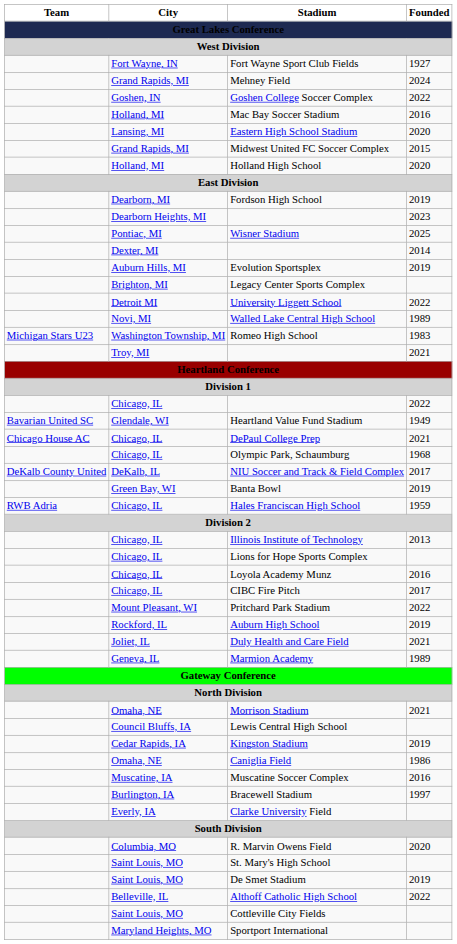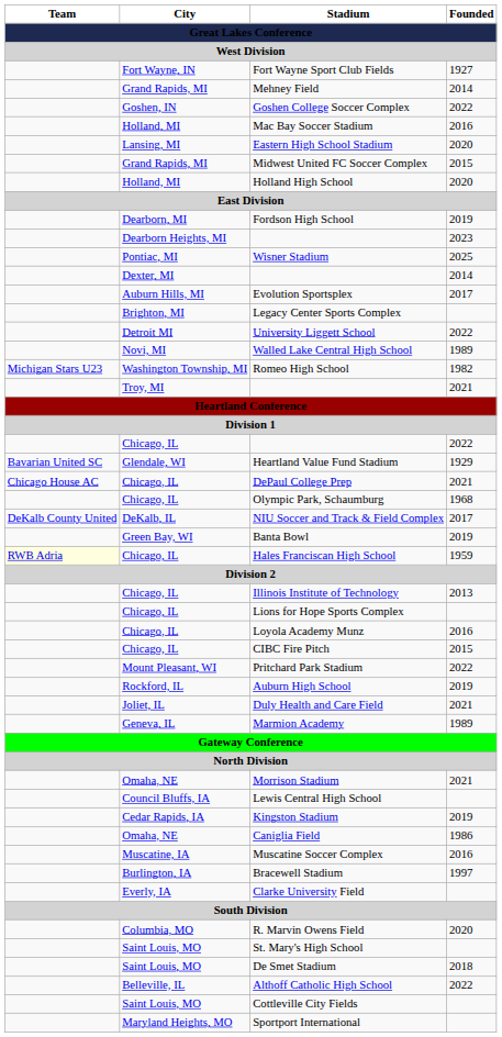 <table class="wikitable sortable mw-collapsible" style="text-align:left">
 <tr>
 <th style="background:white">Team</th>
 <th style="background:white">City</th>
 <th style="background:white">Stadium</th>
 <th style="background:white">Founded</th>
 </tr>
 <tr>
 <th colspan="4" style="background:#1D2951;"><span> Great Lakes Conference</span></th>
 </tr>
 <tr>
 <th colspan="4" style="background:#D3D3D3;"><span>West Division</span></th>
 </tr>
 <tr>
 <td></td>
 <td><a href='#'>Fort Wayne, IN</a></td>
 <td>Fort Wayne Sport Club Fields</td>
 <td>1927</td>
 </tr>
 <tr>
 <td></td>
 <td><a href='#'>Grand Rapids, MI</a></td>
 <td>Mehney Field</td>
-<td>2024</td>
+<td>2014</td>
 </tr>
 <tr>
 <td></td>
 <td><a href='#'>Goshen, IN</a></td>
 <td><a href='#'>Goshen College</a> Soccer Complex</td>
 <td>2022</td>
 </tr>
 <tr>
 <td></td>
 <td><a href='#'>Holland, MI</a></td>
 <td>Mac Bay Soccer Stadium</td>
 <td>2016</td>
 </tr>
 <tr>
 <td></td>
 <td><a href='#'>Lansing, MI</a></td>
 <td><a href='#'>Eastern High School Stadium</a></td>
 <td>2020</td>
 </tr>
 <tr>
 <td></td>
 <td><a href='#'>Grand Rapids, MI</a></td>
 <td>Midwest United FC Soccer Complex</td>
 <td>2015</td>
 </tr>
 <tr>
 <td></td>
 <td><a href='#'>Holland, MI</a></td>
 <td>Holland High School</td>
 <td>2020</td>
 </tr>
 <tr>
 <th colspan="4" style="background:#D3D3D3;"><span>East Division</span></th>
 </tr>
 <tr>
 <td></td>
 <td><a href='#'>Dearborn, MI</a></td>
 <td>Fordson High School</td>
 <td>2019</td>
 </tr>
 <tr>
 <td></td>
 <td><a href='#'>Dearborn Heights, MI</a></td>
 <td></td>
 <td>2023</td>
 </tr>
 <tr>
 <td></td>
 <td><a href='#'>Pontiac, MI</a></td>
 <td><a href='#'>Wisner Stadium</a></td>
 <td>2025</td>
 </tr>
 <tr>
 <td></td>
 <td><a href='#'>Dexter, MI</a></td>
 <td></td>
 <td>2014</td>
 </tr>
 <tr>
 <td></td>
 <td><a href='#'>Auburn Hills, MI</a></td>
 <td>Evolution Sportsplex</td>
-<td>2019</td>
+<td>2017</td>
 </tr>
 <tr>
 <td></td>
 <td><a href='#'>Brighton, MI</a></td>
 <td>Legacy Center Sports Complex</td>
 <td></td>
 </tr>
 <tr>
 <td></td>
 <td><a href='#'>Detroit MI</a></td>
 <td><a href='#'>University Liggett School</a></td>
 <td>2022</td>
 </tr>
 <tr>
 <td></td>
 <td><a href='#'>Novi, MI</a></td>
 <td><a href='#'>Walled Lake Central High School</a></td>
 <td>1989</td>
 </tr>
 <tr>
 <td><a href='#'>Michigan Stars U23</a></td>
 <td><a href='#'>Washington Township, MI</a></td>
 <td>Romeo High School</td>
-<td>1983</td>
+<td>1982</td>
 </tr>
 <tr>
 <td></td>
 <td><a href='#'>Troy, MI</a></td>
 <td></td>
 <td>2021</td>
 </tr>
 <tr>
 <th colspan="4" style="background:#990000;"><span>Heartland Conference</span></th>
 </tr>
 <tr>
 <th colspan="4" style="background:#D3D3D3;"><span>Division 1</span></th>
 </tr>
 <tr>
 <td></td>
 <td><a href='#'>Chicago, IL</a></td>
 <td></td>
 <td>2022</td>
 </tr>
 <tr>
 <td><a href='#'>Bavarian United SC</a></td>
 <td><a href='#'>Glendale, WI</a></td>
 <td>Heartland Value Fund Stadium</td>
-<td>1949</td>
+<td>1929</td>
 </tr>
 <tr>
 <td><a href='#'>Chicago House AC</a></td>
 <td><a href='#'>Chicago, IL</a></td>
 <td><a href='#'>DePaul College Prep</a></td>
 <td>2021</td>
 </tr>
 <tr>
 <td></td>
 <td><a href='#'>Chicago, IL</a></td>
 <td>Olympic Park, Schaumburg</td>
 <td>1968</td>
 </tr>
 <tr>
 <td><a href='#'>DeKalb County United</a></td>
 <td><a href='#'>DeKalb, IL</a></td>
 <td><a href='#'>NIU Soccer and Track & Field Complex</a></td>
 <td>2017</td>
 </tr>
 <tr>
 <td></td>
 <td><a href='#'>Green Bay, WI</a></td>
 <td>Banta Bowl</td>
 <td>2019</td>
 </tr>
 <tr>
-<td><a href='#'>RWB Adria</a></td>
+<td style="background: lightyellow;"><a href='#'>RWB Adria</a></td>
 <td><a href='#'>Chicago, IL</a></td>
 <td><a href='#'>Hales Franciscan High School</a></td>
 <td>1959</td>
 </tr>
 <tr>
 <th colspan="4" style="background:#D3D3D3;"><span>Division 2</span></th>
 </tr>
 <tr>
 <td></td>
 <td><a href='#'>Chicago, IL</a></td>
 <td><a href='#'>Illinois Institute of Technology</a></td>
 <td>2013</td>
 </tr>
 <tr>
 <td></td>
 <td><a href='#'>Chicago, IL</a></td>
 <td>Lions for Hope Sports Complex</td>
 <td></td>
 </tr>
 <tr>
 <td></td>
 <td><a href='#'>Chicago, IL</a></td>
 <td>Loyola Academy Munz</td>
 <td>2016</td>
 </tr>
 <tr>
 <td></td>
 <td><a href='#'>Chicago, IL</a></td>
 <td>CIBC Fire Pitch</td>
-<td>2017</td>
+<td>2015</td>
 </tr>
 <tr>
 <td></td>
 <td><a href='#'>Mount Pleasant, WI</a></td>
 <td>Pritchard Park Stadium</td>
 <td>2022</td>
 </tr>
 <tr>
 <td></td>
 <td><a href='#'>Rockford, IL</a></td>
 <td><a href='#'>Auburn High School</a></td>
 <td>2019</td>
 </tr>
 <tr>
 <td></td>
 <td><a href='#'>Joliet, IL</a></td>
 <td><a href='#'>Duly Health and Care Field</a></td>
 <td>2021</td>
 </tr>
 <tr>
 <td></td>
 <td><a href='#'>Geneva, IL</a></td>
 <td><a href='#'>Marmion Academy</a></td>
 <td>1989</td>
 </tr>
 <tr>
 <th colspan="8" style="background:#00ff00;"><span>Gateway Conference</span></th>
 </tr>
 <tr>
 <th colspan="4" style="background:#D3D3D3;"><span>North Division</span></th>
 </tr>
 <tr>
 <td></td>
 <td><a href='#'>Omaha, NE</a></td>
 <td><a href='#'>Morrison Stadium</a></td>
 <td>2021</td>
 </tr>
 <tr>
 <td></td>
 <td><a href='#'>Council Bluffs, IA</a></td>
 <td>Lewis Central High School</td>
 <td></td>
 </tr>
 <tr>
 <td></td>
 <td><a href='#'>Cedar Rapids, IA</a></td>
 <td><a href='#'>Kingston Stadium</a></td>
 <td>2019</td>
 </tr>
 <tr>
 <td></td>
 <td><a href='#'>Omaha, NE</a></td>
 <td><a href='#'>Caniglia Field</a></td>
 <td>1986</td>
 </tr>
 <tr>
 <td></td>
 <td><a href='#'>Muscatine, IA</a></td>
 <td>Muscatine Soccer Complex</td>
 <td>2016</td>
 </tr>
 <tr>
 <td></td>
 <td><a href='#'>Burlington, IA</a></td>
 <td>Bracewell Stadium</td>
 <td>1997</td>
 </tr>
 <tr>
 <td></td>
 <td><a href='#'>Everly, IA</a></td>
 <td><a href='#'>Clarke University</a> Field</td>
 <td></td>
 </tr>
 <tr>
 <th colspan="4" style="background:#D3D3D3;"><span>South Division</span></th>
 </tr>
 <tr>
 <td></td>
 <td><a href='#'>Columbia, MO</a></td>
 <td>R. Marvin Owens Field</td>
 <td>2020</td>
 </tr>
 <tr>
 <td></td>
 <td><a href='#'>Saint Louis, MO</a></td>
 <td>St. Mary's High School</td>
 <td></td>
 </tr>
 <tr>
 <td></td>
 <td><a href='#'>Saint Louis, MO</a></td>
 <td>De Smet Stadium</td>
-<td>2019</td>
+<td>2018</td>
 </tr>
 <tr>
 <td></td>
 <td><a href='#'>Belleville, IL</a></td>
 <td><a href='#'>Althoff Catholic High School</a></td>
 <td>2022</td>
 </tr>
 <tr>
 <td></td>
 <td><a href='#'>Saint Louis, MO</a></td>
 <td>Cottleville City Fields</td>
 <td></td>
 </tr>
 <tr>
 <td></td>
 <td><a href='#'>Maryland Heights, MO</a></td>
 <td>Sportport International</td>
 <td></td>
 </tr>
 </table>
